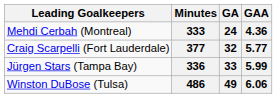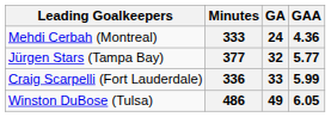 <table class="wikitable">
 <tr>
 <th>Leading Goalkeepers</th>
 <th>Minutes</th>
 <th>GA</th>
 <th>GAA</th>
 </tr>
 <tr>
 <td><a href='#'>Mehdi Cerbah</a> (Montreal)</td>
 <th>333</th>
 <th>24</th>
 <th>4.36</th>
 </tr>
 <tr>
-<td><a href='#'>Craig Scarpelli</a> (Fort Lauderdale)</td>
+<td><a href='#'>Jürgen Stars</a> (Tampa Bay)</td>
 <th>377</th>
 <th>32</th>
 <th>5.77</th>
 </tr>
 <tr>
-<td><a href='#'>Jürgen Stars</a> (Tampa Bay)</td>
+<td><a href='#'>Craig Scarpelli</a> (Fort Lauderdale)</td>
 <th>336</th>
 <th>33</th>
 <th>5.99</th>
 </tr>
 <tr>
 <td><a href='#'>Winston DuBose</a> (Tulsa)</td>
 <th>486</th>
 <th>49</th>
-<th>6.06</th>
+<th>6.05</th>
 </tr>
 </table>
